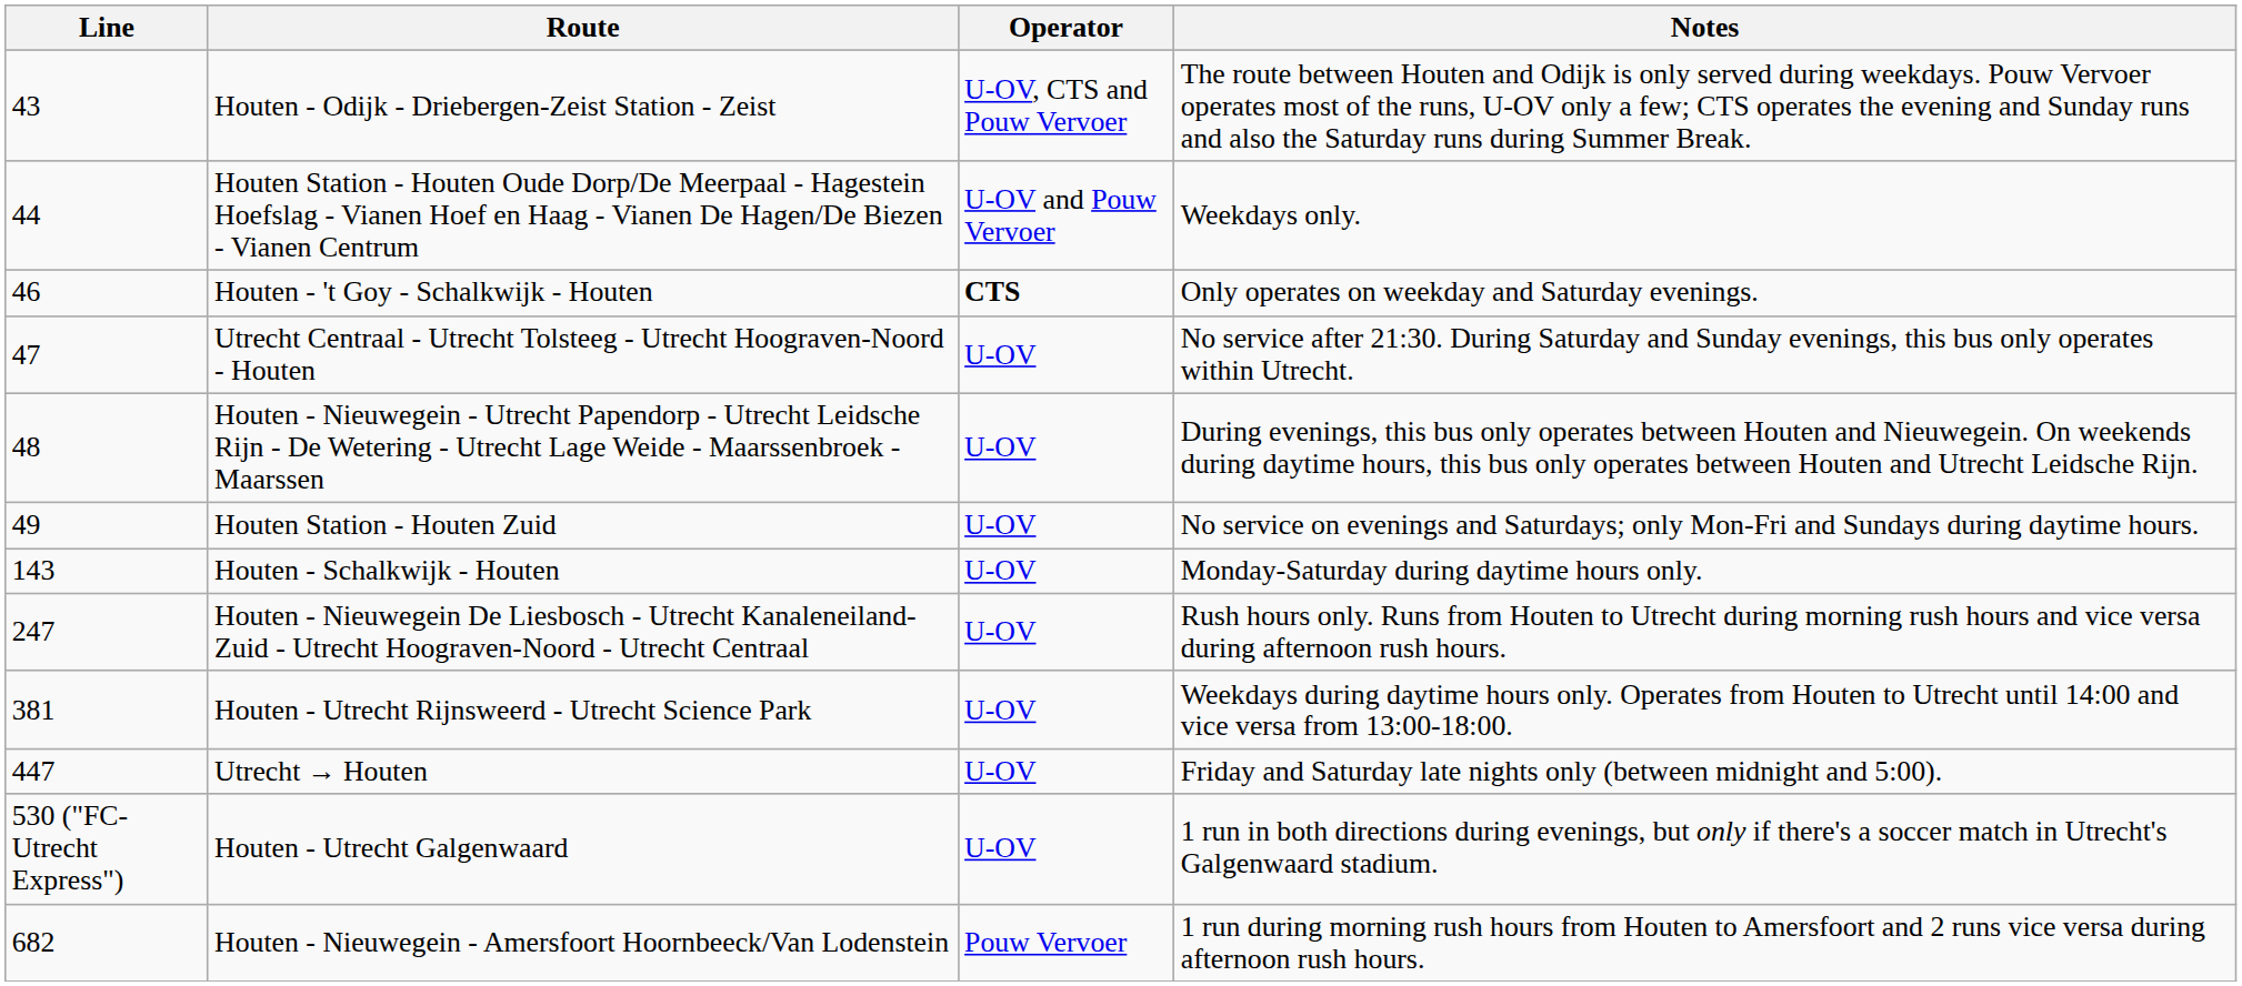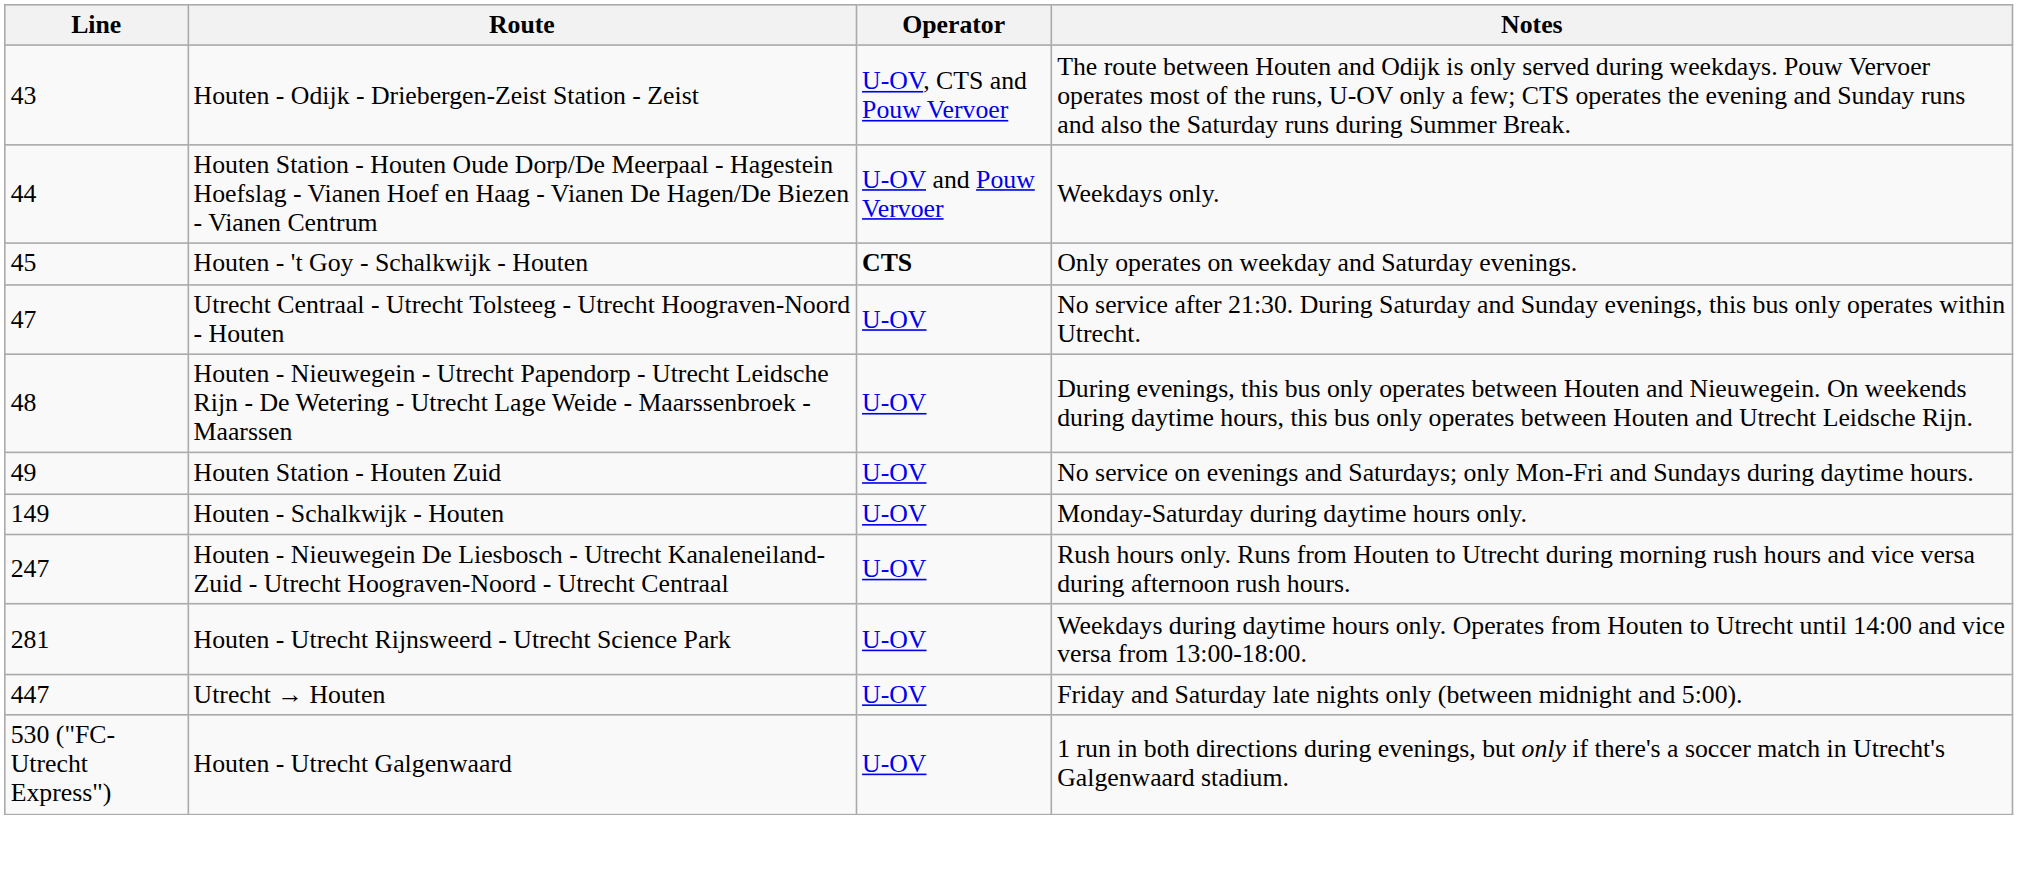 <table class="wikitable">
 <tr>
 <th>Line</th>
 <th>Route</th>
 <th>Operator</th>
 <th>Notes</th>
 </tr>
 <tr>
 <td>43</td>
 <td>Houten - Odijk - Driebergen-Zeist Station - Zeist</td>
 <td><a href='#'>U-OV</a>, CTS and <a href='#'>Pouw Vervoer</a></td>
 <td>The route between Houten and Odijk is only served during weekdays. Pouw Vervoer operates most of the runs, U-OV only a few; CTS operates the evening and Sunday runs and also the Saturday runs during Summer Break.</td>
 </tr>
 <tr>
 <td>44</td>
 <td>Houten Station - Houten Oude Dorp/De Meerpaal - Hagestein Hoefslag - Vianen Hoef en Haag - Vianen De Hagen/De Biezen - Vianen Centrum</td>
 <td><a href='#'>U-OV</a> and <a href='#'>Pouw Vervoer</a></td>
 <td>Weekdays only.</td>
 </tr>
 <tr>
-<td>46</td>
+<td>45</td>
 <td>Houten - 't Goy - Schalkwijk - Houten</td>
 <td><strong>CTS</strong></td>
 <td>Only operates on weekday and Saturday evenings.</td>
 </tr>
 <tr>
 <td>47</td>
 <td>Utrecht Centraal - Utrecht Tolsteeg - Utrecht Hoograven-Noord - Houten</td>
 <td><a href='#'>U-OV</a></td>
 <td>No service after 21:30. During Saturday and Sunday evenings, this bus only operates within Utrecht.</td>
 </tr>
 <tr>
 <td>48</td>
 <td>Houten - Nieuwegein - Utrecht Papendorp - Utrecht Leidsche Rijn - De Wetering - Utrecht Lage Weide - Maarssenbroek - Maarssen</td>
 <td><a href='#'>U-OV</a></td>
 <td>During evenings, this bus only operates between Houten and Nieuwegein. On weekends during daytime hours, this bus only operates between Houten and Utrecht Leidsche Rijn.</td>
 </tr>
 <tr>
 <td>49</td>
 <td>Houten Station - Houten Zuid</td>
 <td><a href='#'>U-OV</a></td>
 <td>No service on evenings and Saturdays; only Mon-Fri and Sundays during daytime hours.</td>
 </tr>
 <tr>
-<td>143</td>
+<td>149</td>
 <td>Houten - Schalkwijk - Houten</td>
 <td><a href='#'>U-OV</a></td>
 <td>Monday-Saturday during daytime hours only.</td>
 </tr>
 <tr>
 <td>247</td>
 <td>Houten - Nieuwegein De Liesbosch - Utrecht Kanaleneiland-Zuid - Utrecht Hoograven-Noord - Utrecht Centraal</td>
 <td><a href='#'>U-OV</a></td>
 <td>Rush hours only. Runs from Houten to Utrecht during morning rush hours and vice versa during afternoon rush hours.</td>
 </tr>
 <tr>
-<td>381</td>
+<td>281</td>
 <td>Houten - Utrecht Rijnsweerd - Utrecht Science Park</td>
 <td><a href='#'>U-OV</a></td>
 <td>Weekdays during daytime hours only. Operates from Houten to Utrecht until 14:00 and vice versa from 13:00-18:00.</td>
 </tr>
 <tr>
 <td>447</td>
 <td>Utrecht → Houten</td>
 <td><a href='#'>U-OV</a></td>
 <td>Friday and Saturday late nights only (between midnight and 5:00).</td>
 </tr>
 <tr>
 <td>530 ("FC-Utrecht Express")</td>
 <td>Houten - Utrecht Galgenwaard</td>
 <td><a href='#'>U-OV</a></td>
 <td>1 run in both directions during evenings, but <em>only</em> if there's a soccer match in Utrecht's Galgenwaard stadium.</td>
 </tr>
-<tr>
-<td>682</td>
-<td>Houten - Nieuwegein - Amersfoort Hoornbeeck/Van Lodenstein</td>
-<td><a href='#'>Pouw Vervoer</a></td>
-<td>1 run during morning rush hours from Houten to Amersfoort and 2 runs vice versa during afternoon rush hours.</td>
-</tr>
 </table>
